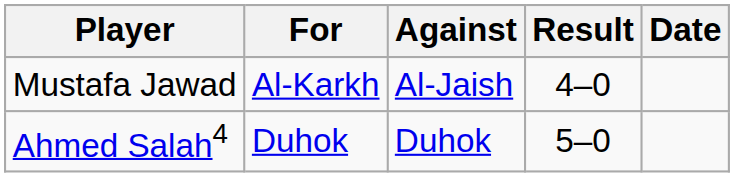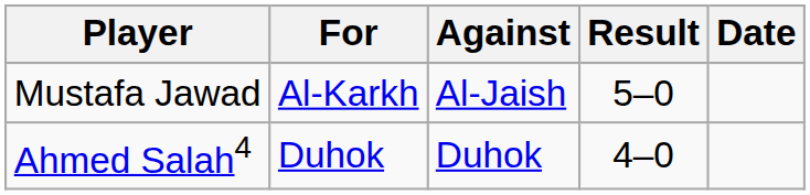 <table class="wikitable sortable">
 <tr>
 <th>Player</th>
 <th>For</th>
 <th>Against</th>
 <th align=center>Result</th>
 <th>Date</th>
 </tr>
 <tr>
 <td> Mustafa Jawad</td>
 <td><a href='#'>Al-Karkh</a></td>
 <td><a href='#'>Al-Jaish</a></td>
-<td align="center">4–0</td>
+<td align="center">5–0</td>
 <td></td>
 </tr>
 <tr>
 <td> <a href='#'>Ahmed Salah</a><sup>4</sup></td>
 <td><a href='#'>Duhok</a></td>
 <td><a href='#'>Duhok</a></td>
-<td align="center">5–0</td>
+<td align="center">4–0</td>
 <td></td>
 </tr>
 </table>
